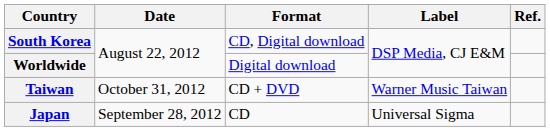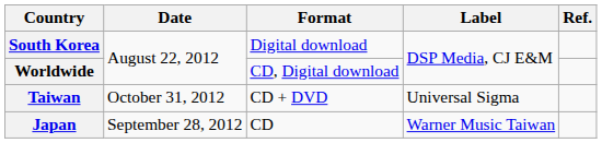 <table class="wikitable plainrowheaders">
 <tr>
 <th scope="col">Country</th>
 <th>Date</th>
 <th>Format</th>
 <th>Label</th>
 <th>Ref.</th>
 </tr>
 <tr>
 <th scope="row"><a href='#'>South Korea</a></th>
 <td rowspan="2">August 22, 2012</td>
-<td><a href='#'>CD</a>, <a href='#'>Digital download</a></td>
+<td><a href='#'>Digital download</a></td>
 <td rowspan="2"><a href='#'>DSP Media</a>, CJ E&M</td>
 </tr>
 <tr>
 <th scope="row">Worldwide</th>
-<td><a href='#'>Digital download</a></td>
+<td><a href='#'>CD</a>, <a href='#'>Digital download</a></td>
 <td align="center"></td>
 </tr>
 <tr>
 <th scope="row"><a href='#'>Taiwan</a></th>
 <td>October 31, 2012</td>
 <td>CD + <a href='#'>DVD</a></td>
-<td><a href='#'>Warner Music Taiwan</a></td>
+<td>Universal Sigma</td>
 <td align="center"></td>
 </tr>
 <tr>
 <th scope="row"><a href='#'>Japan</a></th>
 <td>September 28, 2012</td>
 <td>CD</td>
-<td>Universal Sigma</td>
+<td><a href='#'>Warner Music Taiwan</a></td>
 <td align="center"></td>
 </tr>
 </table>
